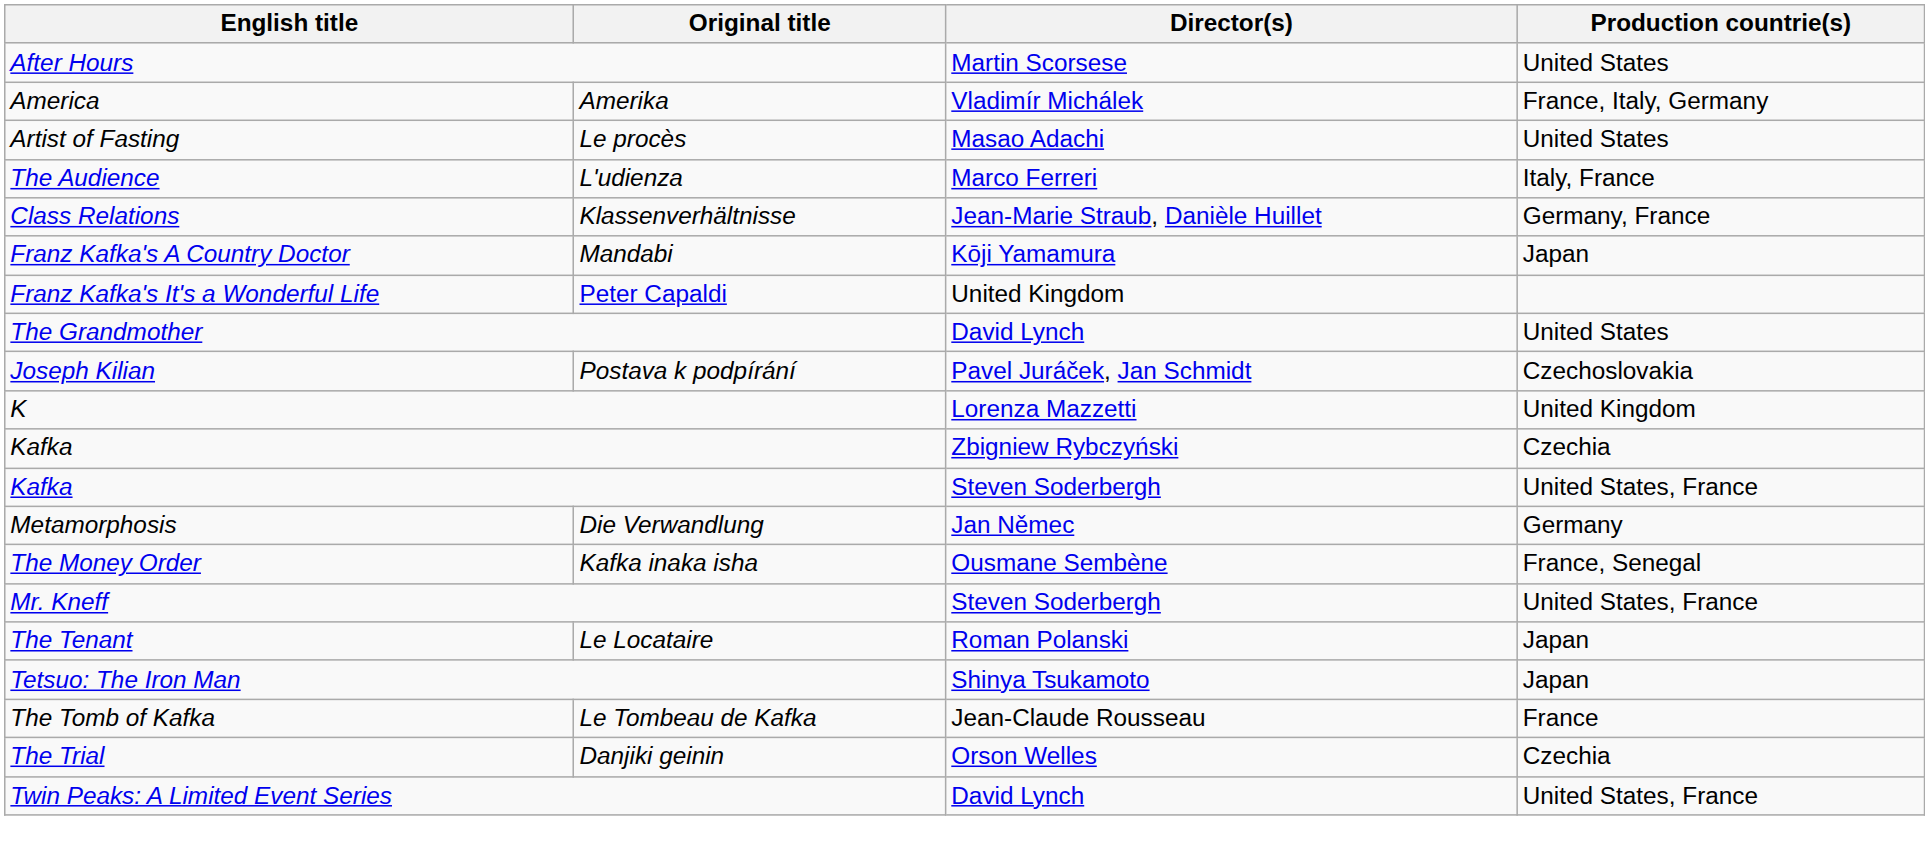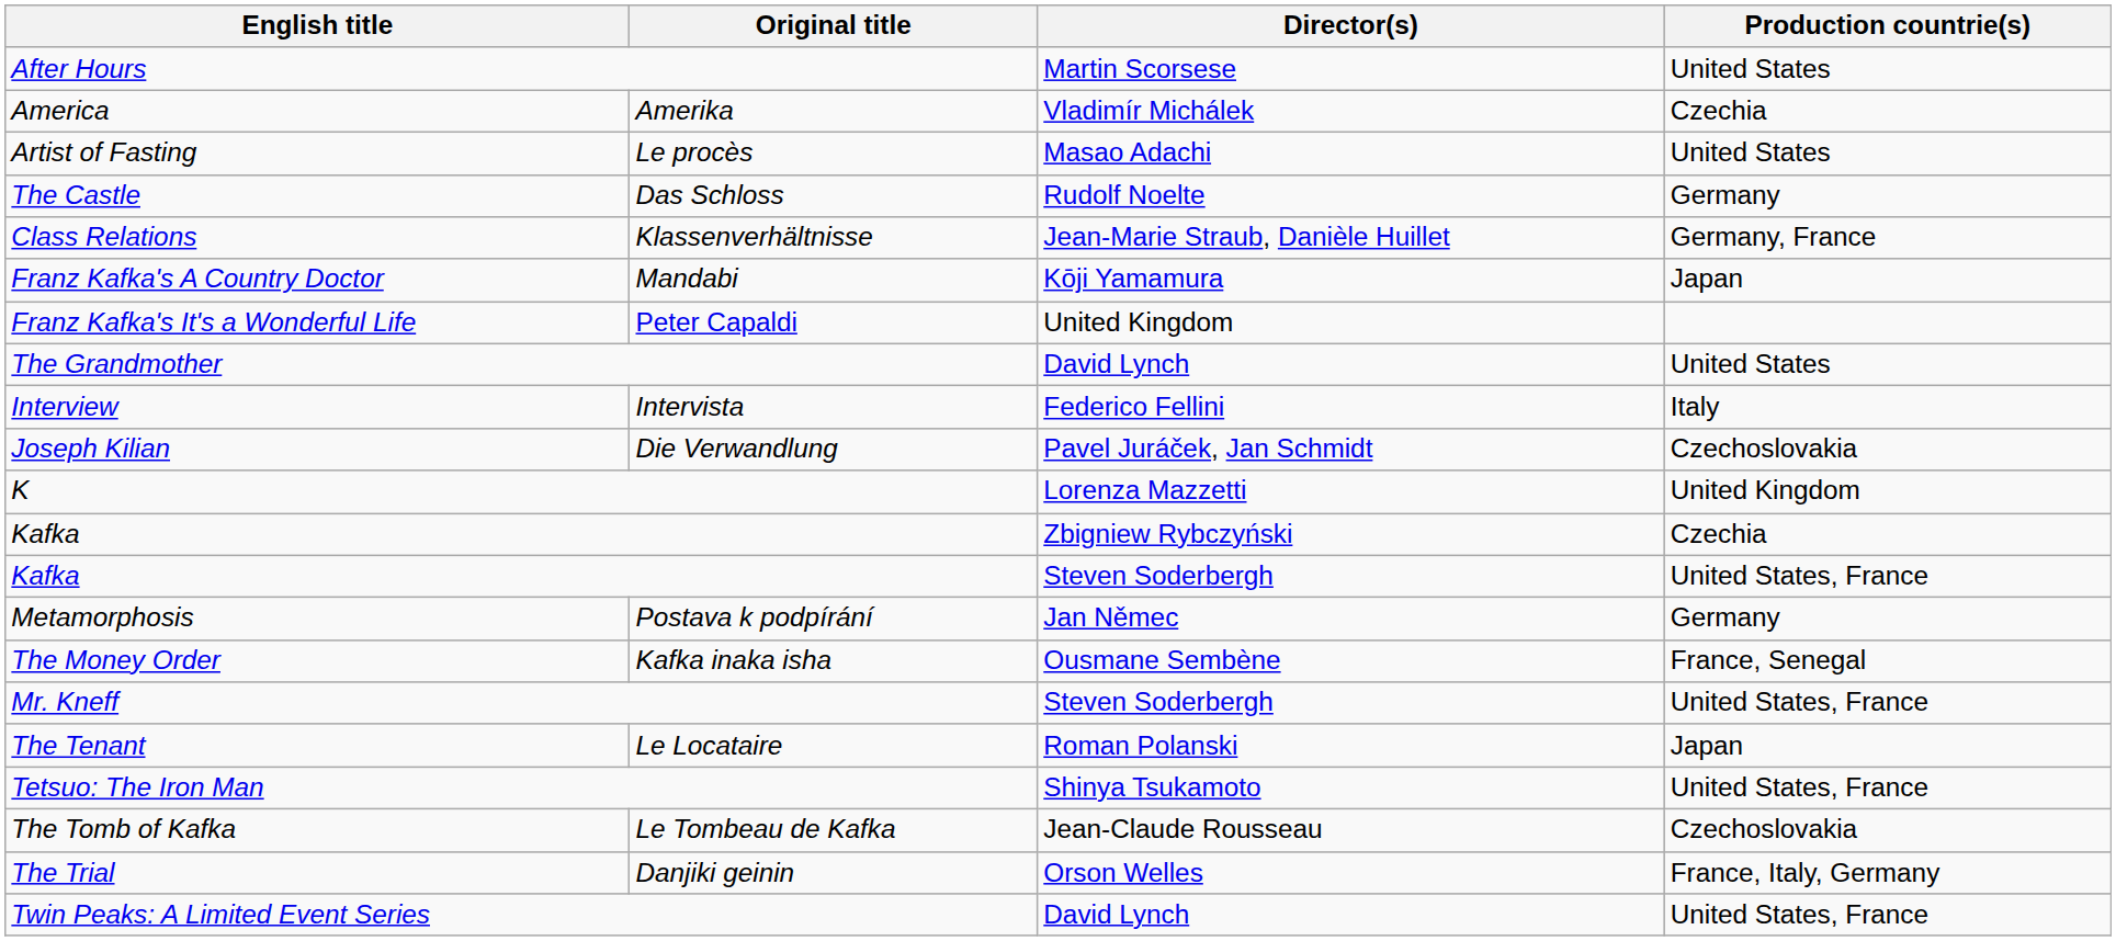 <table class="sortable wikitable" style="width:100%; margin-bottom:4px" cellpadding="5">
 <tr>
 <th scope="col">English title</th>
 <th scope="col">Original title</th>
 <th scope="col">Director(s)</th>
 <th scope="col">Production countrie(s)</th>
 </tr>
 <tr>
 <td colspan=2><em><a href='#'>After Hours</a></em></td>
 <td><a href='#'>Martin Scorsese</a></td>
 <td>United States</td>
 </tr>
 <tr>
 <td><em>America</em></td>
 <td><em>Amerika</em></td>
 <td><a href='#'>Vladimír Michálek</a></td>
-<td>France, Italy, Germany</td>
+<td>Czechia</td>
 </tr>
 <tr>
 <td><em>Artist of Fasting</em></td>
 <td><em>Le procès</em></td>
 <td><a href='#'>Masao Adachi</a></td>
 <td>United States</td>
 </tr>
 <tr>
-<td><em><a href='#'>The Audience</a></em></td>
-<td><em>L'udienza</em></td>
-<td><a href='#'>Marco Ferreri</a></td>
-<td>Italy, France</td>
+<td><em><a href='#'>The Castle</a></em></td>
+<td><em>Das Schloss</em></td>
+<td><a href='#'>Rudolf Noelte</a></td>
+<td>Germany</td>
 </tr>
 <tr>
 <td><em><a href='#'>Class Relations</a></em></td>
 <td><em>Klassenverhältnisse</em></td>
 <td><a href='#'>Jean-Marie Straub</a>, <a href='#'>Danièle Huillet</a></td>
 <td>Germany, France</td>
 </tr>
 <tr>
 <td><em><a href='#'>Franz Kafka's A Country Doctor</a></em></td>
 <td><em>Mandabi</em></td>
 <td><a href='#'>Kōji Yamamura</a></td>
 <td>Japan</td>
 </tr>
 <tr>
 <td><em><a href='#'>Franz Kafka's It's a Wonderful Life</a></em></td>
 <td><a href='#'>Peter Capaldi</a></td>
 <td>United Kingdom</td>
 </tr>
 <tr>
 <td colspan=2><em><a href='#'>The Grandmother</a></em></td>
 <td><a href='#'>David Lynch</a></td>
 <td>United States</td>
 </tr>
 <tr>
+<td><em><a href='#'>Interview</a></em></td>
+<td><em>Intervista</em></td>
+<td><a href='#'>Federico Fellini</a></td>
+<td>Italy</td>
+</tr>
+<tr>
 <td><em><a href='#'>Joseph Kilian</a></em></td>
-<td><em>Postava k podpírání</em></td>
+<td><em>Die Verwandlung</em></td>
 <td><a href='#'>Pavel Juráček</a>, <a href='#'>Jan Schmidt</a></td>
 <td>Czechoslovakia</td>
 </tr>
 <tr>
 <td colspan=2><em>K</em></td>
 <td><a href='#'>Lorenza Mazzetti</a></td>
 <td>United Kingdom</td>
 </tr>
 <tr>
 <td colspan=2><em>Kafka</em></td>
 <td><a href='#'>Zbigniew Rybczyński</a></td>
 <td>Czechia</td>
 </tr>
 <tr>
 <td colspan=2><em><a href='#'>Kafka</a></em></td>
 <td><a href='#'>Steven Soderbergh</a></td>
 <td>United States, France</td>
 </tr>
 <tr>
 <td><em>Metamorphosis</em></td>
-<td><em>Die Verwandlung</em></td>
+<td><em>Postava k podpírání</em></td>
 <td><a href='#'>Jan Němec</a></td>
 <td>Germany</td>
 </tr>
 <tr>
 <td><em><a href='#'>The Money Order</a></em></td>
 <td><em>Kafka inaka isha</em></td>
 <td><a href='#'>Ousmane Sembène</a></td>
 <td>France, Senegal</td>
 </tr>
 <tr>
 <td colspan=2><em><a href='#'>Mr. Kneff</a></em></td>
 <td><a href='#'>Steven Soderbergh</a></td>
 <td>United States, France</td>
 </tr>
 <tr>
 <td><em><a href='#'>The Tenant</a></em></td>
 <td><em>Le Locataire</em></td>
 <td><a href='#'>Roman Polanski</a></td>
 <td>Japan</td>
 </tr>
 <tr>
 <td colspan=2><em><a href='#'>Tetsuo: The Iron Man</a></em></td>
 <td><a href='#'>Shinya Tsukamoto</a></td>
-<td>Japan</td>
+<td>United States, France</td>
 </tr>
 <tr>
 <td><em>The Tomb of Kafka</em></td>
 <td><em>Le Tombeau de Kafka</em></td>
 <td>Jean-Claude Rousseau</td>
-<td>France</td>
+<td>Czechoslovakia</td>
 </tr>
 <tr>
 <td><em><a href='#'>The Trial</a></em></td>
 <td><em>Danjiki geinin</em></td>
 <td><a href='#'>Orson Welles</a></td>
-<td>Czechia</td>
+<td>France, Italy, Germany</td>
 </tr>
 <tr>
 <td colspan=2><em><a href='#'>Twin Peaks: A Limited Event Series</a></em></td>
 <td><a href='#'>David Lynch</a></td>
 <td>United States, France</td>
 </tr>
 </table>
